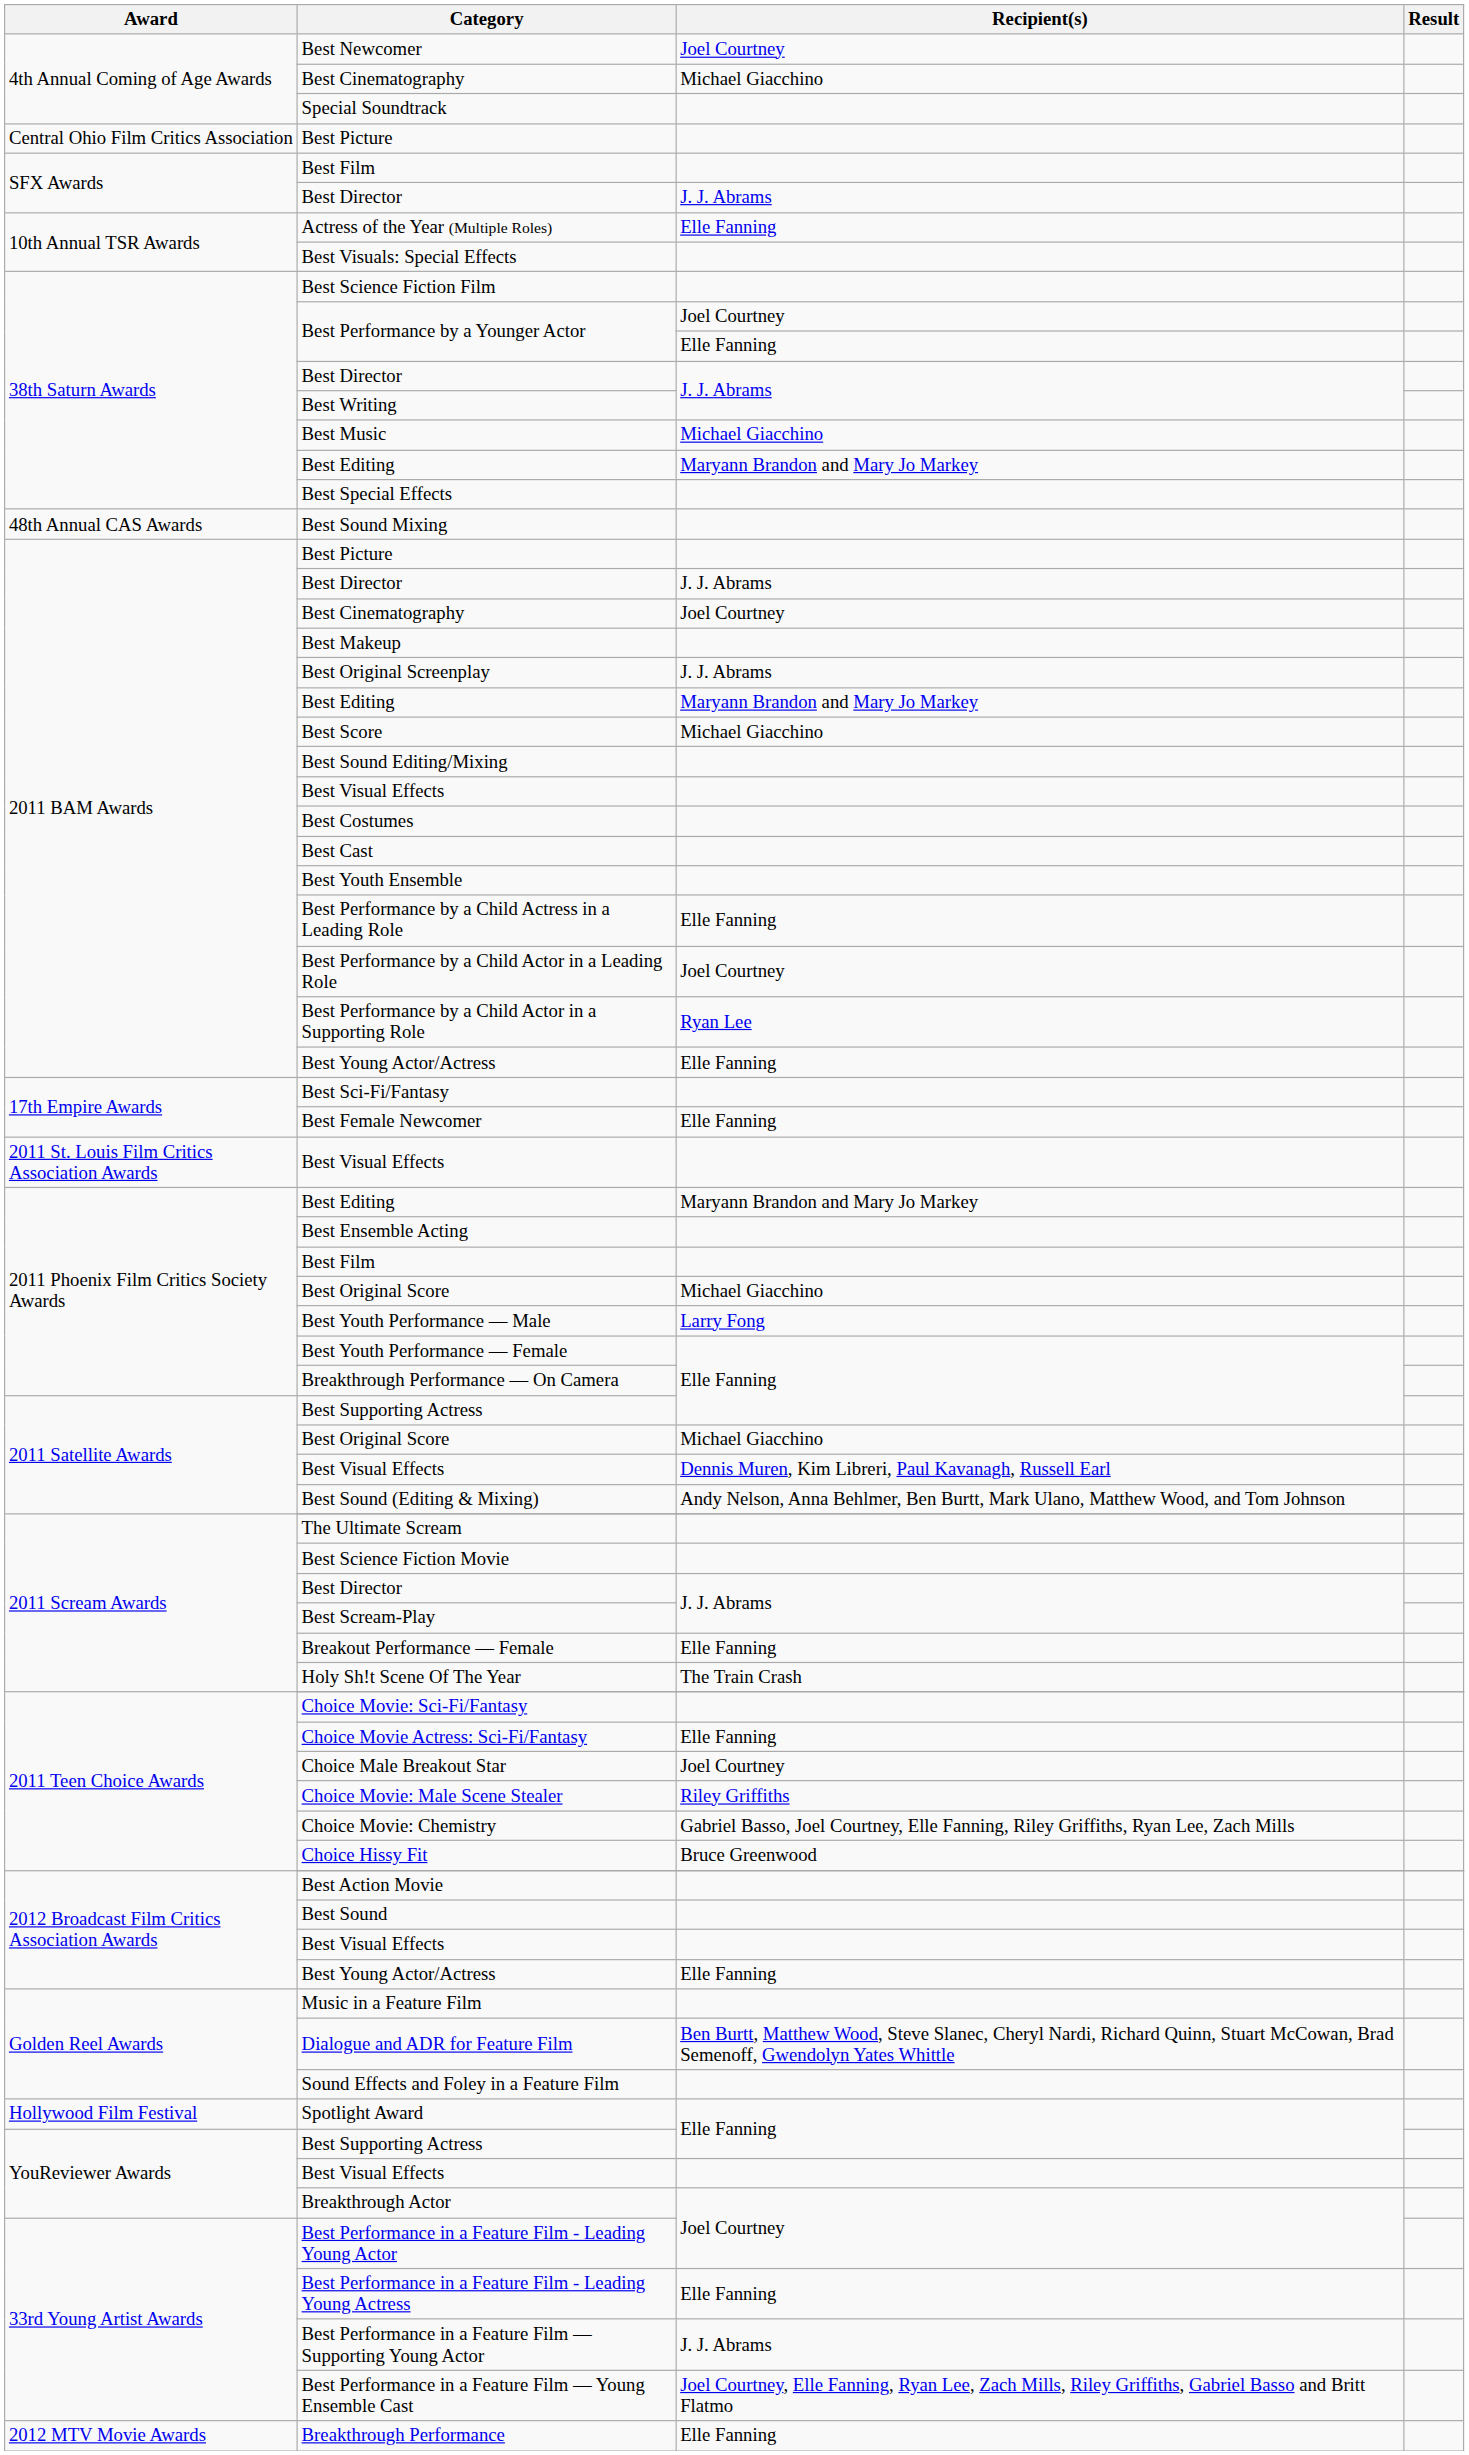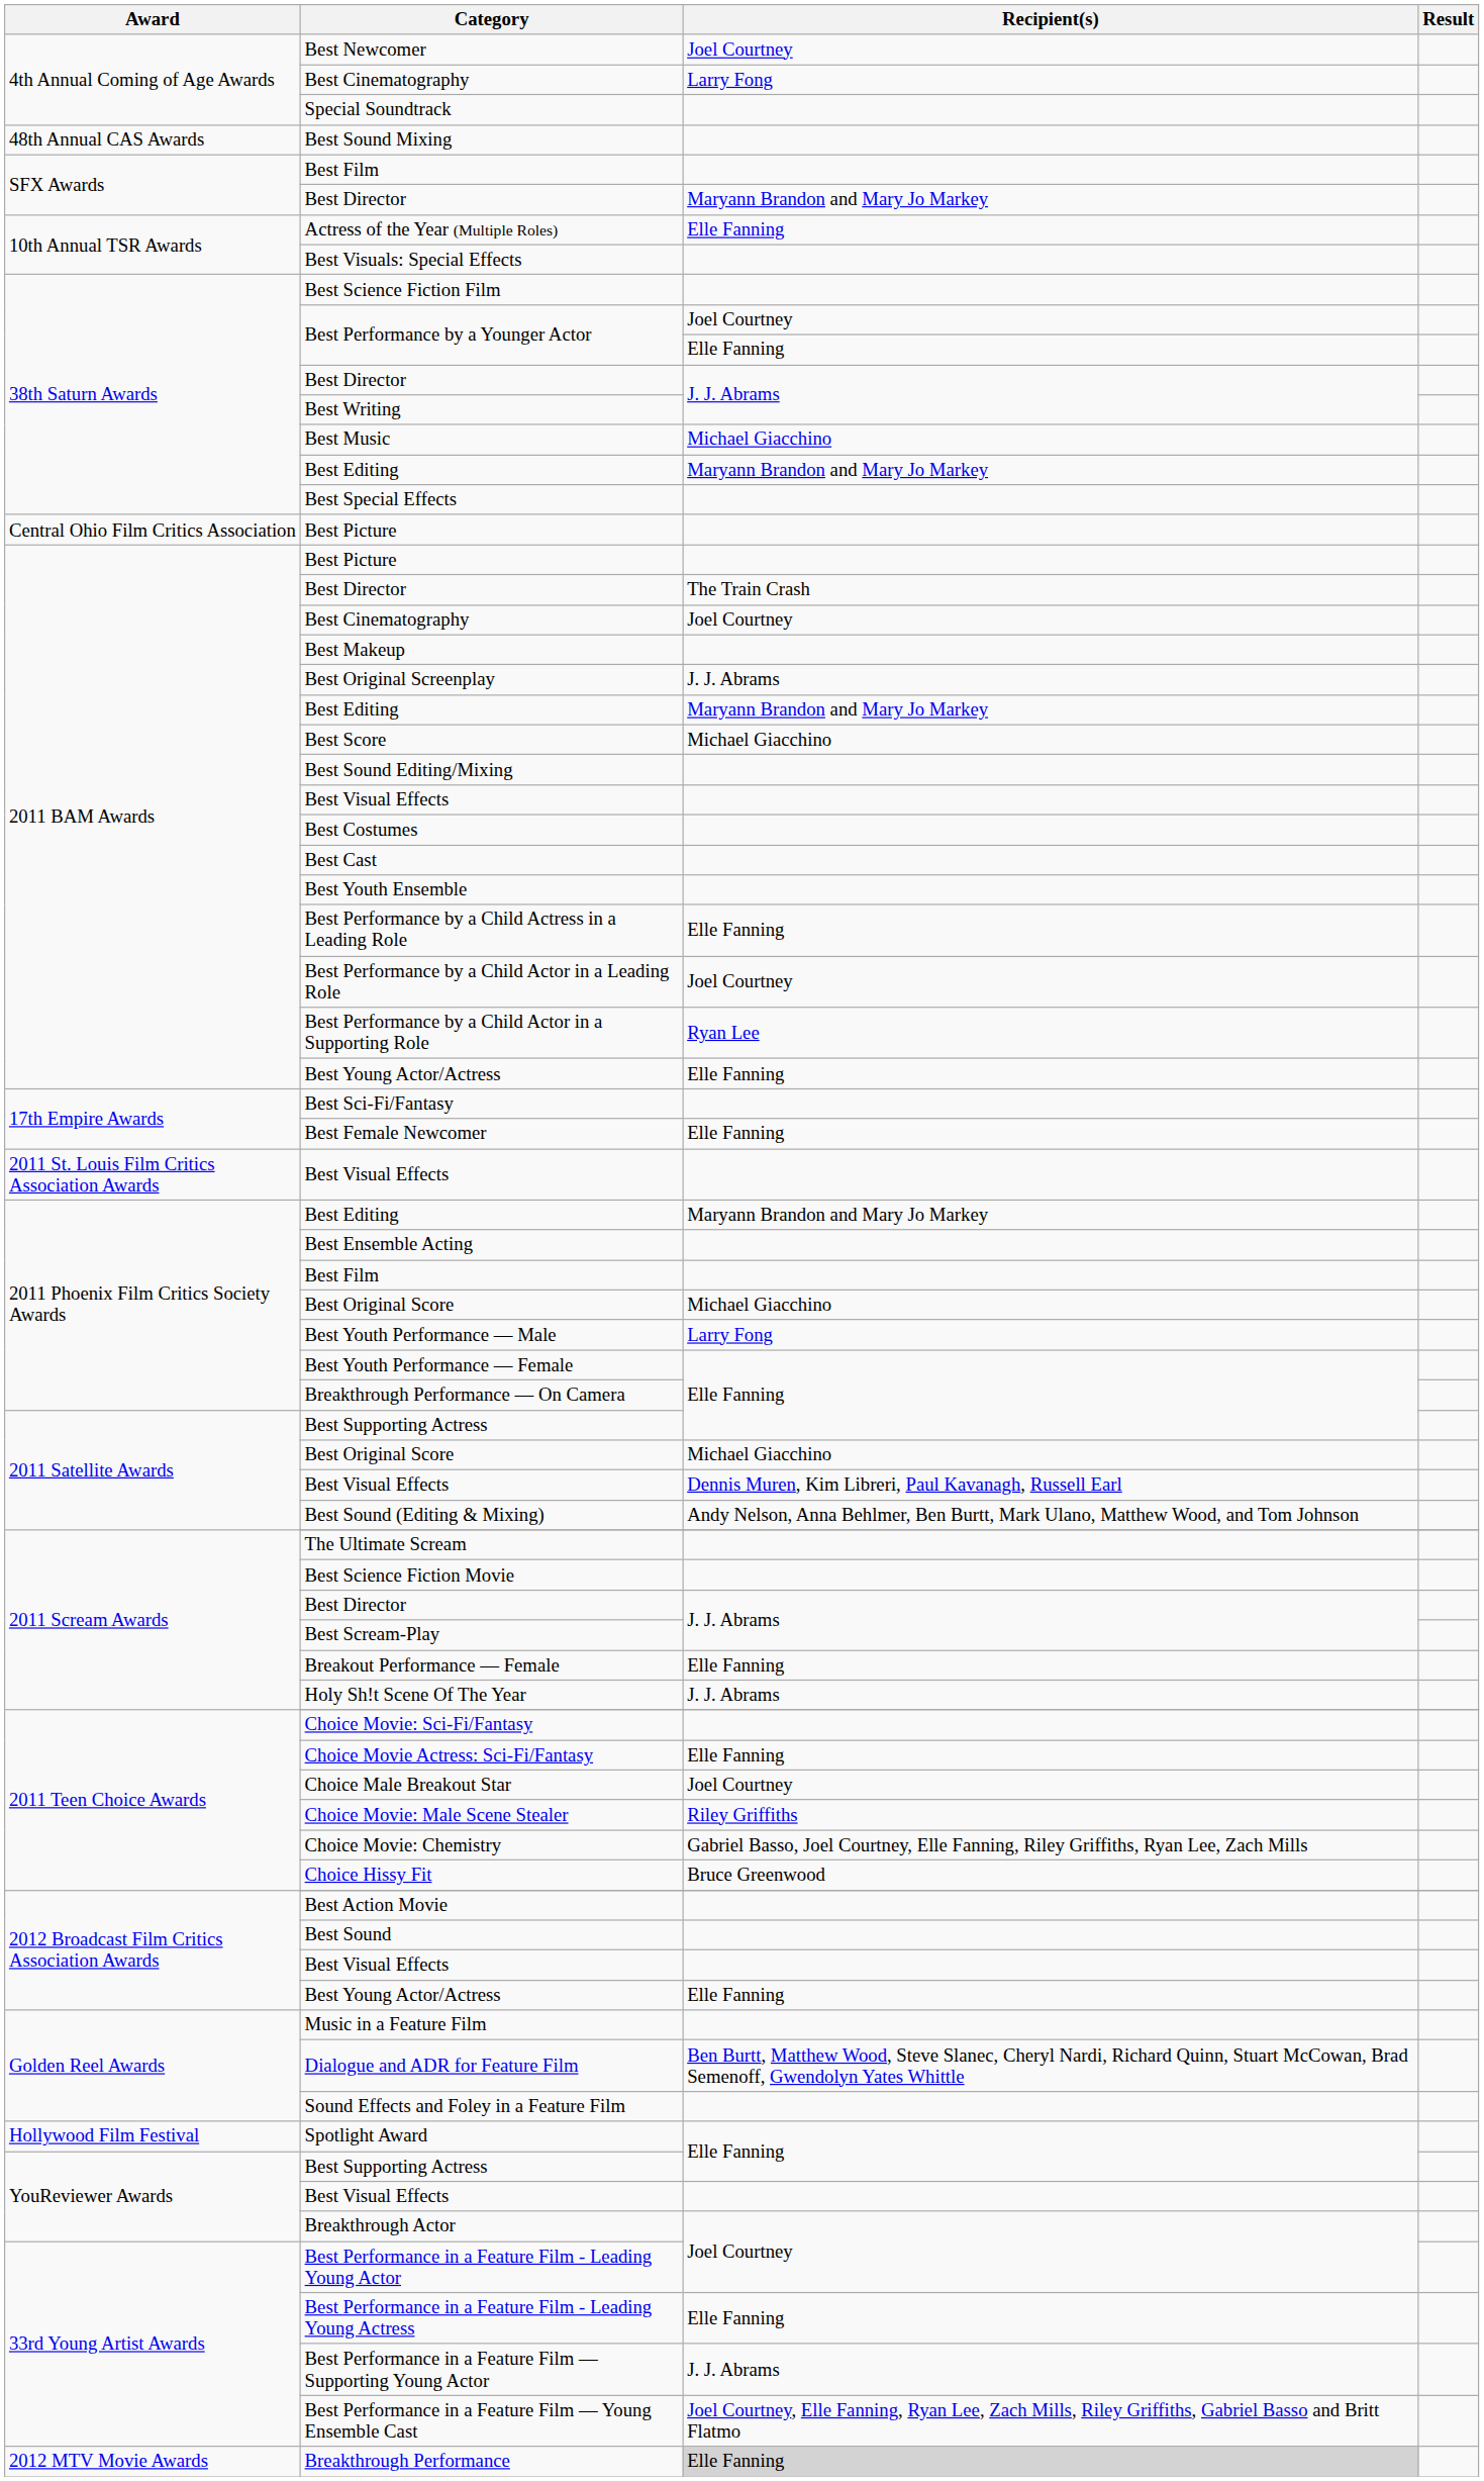 <table class="wikitable sortable" text-align:center>
 <tr>
 <th>Award</th>
 <th>Category</th>
 <th>Recipient(s)</th>
 <th>Result</th>
 </tr>
 <tr>
 <td rowspan="3">4th Annual Coming of Age Awards</td>
 <td>Best Newcomer</td>
 <td><a href='#'>Joel Courtney</a></td>
 <td></td>
 </tr>
 <tr>
 <td>Best Cinematography</td>
-<td>Michael Giacchino</td>
+<td><a href='#'>Larry Fong</a></td>
 <td></td>
 </tr>
 <tr>
 <td>Special Soundtrack</td>
 <td></td>
 <td></td>
 </tr>
 <tr>
-<td rowspan="1">Central Ohio Film Critics Association</td>
-<td>Best Picture</td>
+<td>48th Annual CAS Awards</td>
+<td>Best Sound Mixing</td>
 <td></td>
 <td></td>
 </tr>
 <tr>
 <td rowspan="2">SFX Awards</td>
 <td>Best Film</td>
 <td></td>
 <td></td>
 </tr>
 <tr>
 <td>Best Director</td>
-<td><a href='#'>J. J. Abrams</a></td>
+<td><a href='#'>Maryann Brandon</a> and <a href='#'>Mary Jo Markey</a></td>
 <td></td>
 </tr>
 <tr>
 <td rowspan="2">10th Annual TSR Awards</td>
 <td>Actress of the Year <small>(Multiple Roles)</small></td>
 <td><a href='#'>Elle Fanning</a></td>
 <td></td>
 </tr>
 <tr>
 <td>Best Visuals: Special Effects</td>
 <td></td>
 <td></td>
 </tr>
 <tr>
 <td rowspan="8"><a href='#'>38th Saturn Awards</a></td>
 <td>Best Science Fiction Film</td>
 <td></td>
 <td></td>
 </tr>
 <tr>
 <td rowspan="2">Best Performance by a Younger Actor</td>
 <td>Joel Courtney</td>
 <td></td>
 </tr>
 <tr>
 <td>Elle Fanning</td>
 <td></td>
 </tr>
 <tr>
 <td>Best Director</td>
 <td rowspan="2"><a href='#'>J. J. Abrams</a></td>
 <td></td>
 </tr>
 <tr>
 <td>Best Writing</td>
 <td></td>
 </tr>
 <tr>
 <td>Best Music</td>
 <td><a href='#'>Michael Giacchino</a></td>
 <td></td>
 </tr>
 <tr>
 <td>Best Editing</td>
 <td><a href='#'>Maryann Brandon</a> and <a href='#'>Mary Jo Markey</a></td>
 <td></td>
 </tr>
 <tr>
 <td>Best Special Effects</td>
 <td></td>
 <td></td>
 </tr>
 <tr>
-<td>48th Annual CAS Awards</td>
-<td>Best Sound Mixing</td>
+<td rowspan="1">Central Ohio Film Critics Association</td>
+<td>Best Picture</td>
 <td></td>
 <td></td>
 </tr>
 <tr>
 <td rowspan="16">2011 BAM Awards</td>
 <td>Best Picture</td>
 <td></td>
 <td></td>
 </tr>
 <tr>
 <td>Best Director</td>
-<td>J. J. Abrams</td>
+<td>The Train Crash</td>
 <td></td>
 </tr>
 <tr>
 <td>Best Cinematography</td>
 <td>Joel Courtney</td>
 <td></td>
 </tr>
 <tr>
 <td>Best Makeup</td>
 <td></td>
 <td></td>
 </tr>
 <tr>
 <td>Best Original Screenplay</td>
 <td>J. J. Abrams</td>
 <td></td>
 </tr>
 <tr>
 <td>Best Editing</td>
 <td><a href='#'>Maryann Brandon</a> and <a href='#'>Mary Jo Markey</a></td>
 <td></td>
 </tr>
 <tr>
 <td>Best Score</td>
 <td>Michael Giacchino</td>
 <td></td>
 </tr>
 <tr>
 <td>Best Sound Editing/Mixing</td>
 <td></td>
 <td></td>
 </tr>
 <tr>
 <td>Best Visual Effects</td>
 <td></td>
 <td></td>
 </tr>
 <tr>
 <td>Best Costumes</td>
 <td></td>
 <td></td>
 </tr>
 <tr>
 <td>Best Cast</td>
 <td></td>
 <td></td>
 </tr>
 <tr>
 <td>Best Youth Ensemble</td>
 <td></td>
 <td></td>
 </tr>
 <tr>
 <td>Best Performance by a Child Actress in a Leading Role</td>
 <td>Elle Fanning</td>
 <td></td>
 </tr>
 <tr>
 <td>Best Performance by a Child Actor in a Leading Role</td>
 <td>Joel Courtney</td>
 <td></td>
 </tr>
 <tr>
 <td>Best Performance by a Child Actor in a Supporting Role</td>
 <td><a href='#'>Ryan Lee</a></td>
 <td></td>
 </tr>
 <tr>
 <td>Best Young Actor/Actress</td>
 <td>Elle Fanning</td>
 <td></td>
 </tr>
 <tr>
 <td rowspan="2"><a href='#'>17th Empire Awards</a></td>
 <td>Best Sci-Fi/Fantasy</td>
 <td></td>
 <td></td>
 </tr>
 <tr>
 <td>Best Female Newcomer</td>
 <td>Elle Fanning</td>
 <td></td>
 </tr>
 <tr>
 <td rowspan="1"><a href='#'>2011 St. Louis Film Critics Association Awards</a></td>
 <td>Best Visual Effects</td>
 <td></td>
 <td></td>
 </tr>
 <tr>
 <td rowspan="7">2011 Phoenix Film Critics Society Awards</td>
 <td>Best Editing</td>
 <td>Maryann Brandon and Mary Jo Markey</td>
 <td></td>
 </tr>
 <tr>
 <td>Best Ensemble Acting</td>
 <td></td>
 <td></td>
 </tr>
 <tr>
 <td>Best Film</td>
 <td></td>
 <td></td>
 </tr>
 <tr>
 <td>Best Original Score</td>
 <td>Michael Giacchino</td>
 <td></td>
 </tr>
 <tr>
 <td>Best Youth Performance — Male</td>
 <td><a href='#'>Larry Fong</a></td>
 <td></td>
 </tr>
 <tr>
 <td>Best Youth Performance — Female</td>
 <td rowspan="3">Elle Fanning</td>
 <td></td>
 </tr>
 <tr>
 <td>Breakthrough Performance — On Camera</td>
 <td></td>
 </tr>
 <tr>
 <td rowspan="4"><a href='#'>2011 Satellite Awards</a></td>
 <td>Best Supporting Actress</td>
 <td></td>
 </tr>
 <tr>
 <td>Best Original Score</td>
 <td>Michael Giacchino</td>
 <td></td>
 </tr>
 <tr>
 <td>Best Visual Effects</td>
 <td><a href='#'>Dennis Muren</a>, Kim Libreri, <a href='#'>Paul Kavanagh</a>, <a href='#'>Russell Earl</a></td>
 <td></td>
 </tr>
 <tr>
 <td>Best Sound (Editing & Mixing)</td>
 <td>Andy Nelson, Anna Behlmer, Ben Burtt, Mark Ulano, Matthew Wood, and Tom Johnson</td>
 <td></td>
 </tr>
 <tr>
 <td rowspan="7"><a href='#'>2011 Scream Awards</a></td>
 </tr>
 <tr>
 <td>The Ultimate Scream</td>
 <td></td>
 <td></td>
 </tr>
 <tr>
 <td>Best Science Fiction Movie</td>
 <td></td>
 <td></td>
 </tr>
 <tr>
 <td>Best Director</td>
 <td rowspan="2">J. J. Abrams</td>
 <td></td>
 </tr>
 <tr>
 <td>Best Scream-Play</td>
 <td></td>
 </tr>
 <tr>
 <td>Breakout Performance — Female</td>
 <td>Elle Fanning</td>
 <td></td>
 </tr>
 <tr>
 <td>Holy Sh!t Scene Of The Year</td>
-<td>The Train Crash</td>
+<td>J. J. Abrams</td>
 <td></td>
 </tr>
 <tr>
 <td rowspan="7"><a href='#'>2011 Teen Choice Awards</a></td>
 </tr>
 <tr>
 <td><a href='#'>Choice Movie: Sci-Fi/Fantasy</a></td>
 <td></td>
 <td></td>
 </tr>
 <tr>
 <td><a href='#'>Choice Movie Actress: Sci-Fi/Fantasy</a></td>
 <td>Elle Fanning</td>
 <td></td>
 </tr>
 <tr>
 <td>Choice Male Breakout Star</td>
 <td>Joel Courtney</td>
 <td></td>
 </tr>
 <tr>
 <td><a href='#'>Choice Movie: Male Scene Stealer</a></td>
 <td><a href='#'>Riley Griffiths</a></td>
 <td></td>
 </tr>
 <tr>
 <td>Choice Movie: Chemistry</td>
 <td>Gabriel Basso, Joel Courtney, Elle Fanning, Riley Griffiths, Ryan Lee, Zach Mills</td>
 <td></td>
 </tr>
 <tr>
 <td><a href='#'>Choice Hissy Fit</a></td>
 <td>Bruce Greenwood</td>
 <td></td>
 </tr>
 <tr>
 <td rowspan="5"><a href='#'>2012 Broadcast Film Critics Association Awards</a></td>
 </tr>
 <tr>
 <td>Best Action Movie</td>
 <td></td>
 <td></td>
 </tr>
 <tr>
 <td>Best Sound</td>
 <td></td>
 <td></td>
 </tr>
 <tr>
 <td>Best Visual Effects</td>
 <td></td>
 <td></td>
 </tr>
 <tr>
 <td>Best Young Actor/Actress</td>
 <td>Elle Fanning</td>
 <td></td>
 </tr>
 <tr>
 <td rowspan="3"><a href='#'>Golden Reel Awards</a></td>
 <td>Music in a Feature Film</td>
 <td></td>
 <td></td>
 </tr>
 <tr>
 <td><a href='#'>Dialogue and ADR for Feature Film</a></td>
 <td><a href='#'>Ben Burtt</a>, <a href='#'>Matthew Wood</a>, Steve Slanec, Cheryl Nardi, Richard Quinn, Stuart McCowan, Brad Semenoff, <a href='#'>Gwendolyn Yates Whittle</a></td>
 <td></td>
 </tr>
 <tr>
 <td>Sound Effects and Foley in a Feature Film</td>
 <td></td>
 <td></td>
 </tr>
 <tr>
 <td><a href='#'>Hollywood Film Festival</a></td>
 <td>Spotlight Award</td>
 <td rowspan="2">Elle Fanning</td>
 <td></td>
 </tr>
 <tr>
 <td rowspan="3">YouReviewer Awards</td>
 <td>Best Supporting Actress</td>
 <td></td>
 </tr>
 <tr>
 <td>Best Visual Effects</td>
 <td></td>
 <td></td>
 </tr>
 <tr>
 <td>Breakthrough Actor</td>
 <td rowspan="2">Joel Courtney</td>
 <td></td>
 </tr>
 <tr>
 <td rowspan="4"><a href='#'>33rd Young Artist Awards</a></td>
 <td><a href='#'>Best Performance in a Feature Film - Leading Young Actor</a></td>
 <td></td>
 </tr>
 <tr>
 <td><a href='#'>Best Performance in a Feature Film - Leading Young Actress</a></td>
 <td>Elle Fanning</td>
 <td></td>
 </tr>
 <tr>
 <td>Best Performance in a Feature Film — Supporting Young Actor</td>
 <td>J. J. Abrams</td>
 <td></td>
 </tr>
 <tr>
 <td>Best Performance in a Feature Film — Young Ensemble Cast</td>
 <td><a href='#'>Joel Courtney</a>, <a href='#'>Elle Fanning</a>, <a href='#'>Ryan Lee</a>, <a href='#'>Zach Mills</a>, <a href='#'>Riley Griffiths</a>, <a href='#'>Gabriel Basso</a> and Britt Flatmo</td>
 <td></td>
 </tr>
 <tr>
 <td><a href='#'>2012 MTV Movie Awards</a></td>
 <td><a href='#'>Breakthrough Performance</a></td>
-<td>Elle Fanning</td>
+<td style="background: lightgrey;">Elle Fanning</td>
 <td></td>
 </tr>
 </table>
